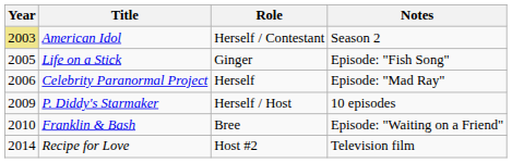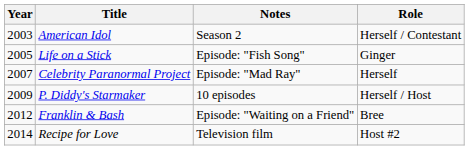 <table class="wikitable">
 <tr>
 <th>Year</th>
 <th>Title</th>
+<th>Notes</th>
 <th>Role</th>
-<th>Notes</th>
 </tr>
 <tr>
-<td style="background: khaki;">2003</td>
+<td>2003</td>
 <td><em><a href='#'>American Idol</a></em></td>
+<td>Season 2</td>
 <td>Herself / Contestant</td>
-<td>Season 2</td>
 </tr>
 <tr>
 <td>2005</td>
 <td><em><a href='#'>Life on a Stick</a></em></td>
+<td>Episode: "Fish Song"</td>
 <td>Ginger</td>
-<td>Episode: "Fish Song"</td>
 </tr>
 <tr>
-<td>2006</td>
+<td>2007</td>
 <td><em><a href='#'>Celebrity Paranormal Project</a></em></td>
+<td>Episode: "Mad Ray"</td>
 <td>Herself</td>
-<td>Episode: "Mad Ray"</td>
 </tr>
 <tr>
 <td>2009</td>
 <td><em><a href='#'>P. Diddy's Starmaker</a></em></td>
+<td>10 episodes</td>
 <td>Herself / Host</td>
-<td>10 episodes</td>
 </tr>
 <tr>
-<td>2010</td>
+<td>2012</td>
 <td><em><a href='#'>Franklin & Bash</a></em></td>
+<td>Episode: "Waiting on a Friend"</td>
 <td>Bree</td>
-<td>Episode: "Waiting on a Friend"</td>
 </tr>
 <tr>
 <td>2014</td>
 <td><em>Recipe for Love</em></td>
+<td>Television film</td>
 <td>Host #2</td>
-<td>Television film</td>
 </tr>
 </table>
